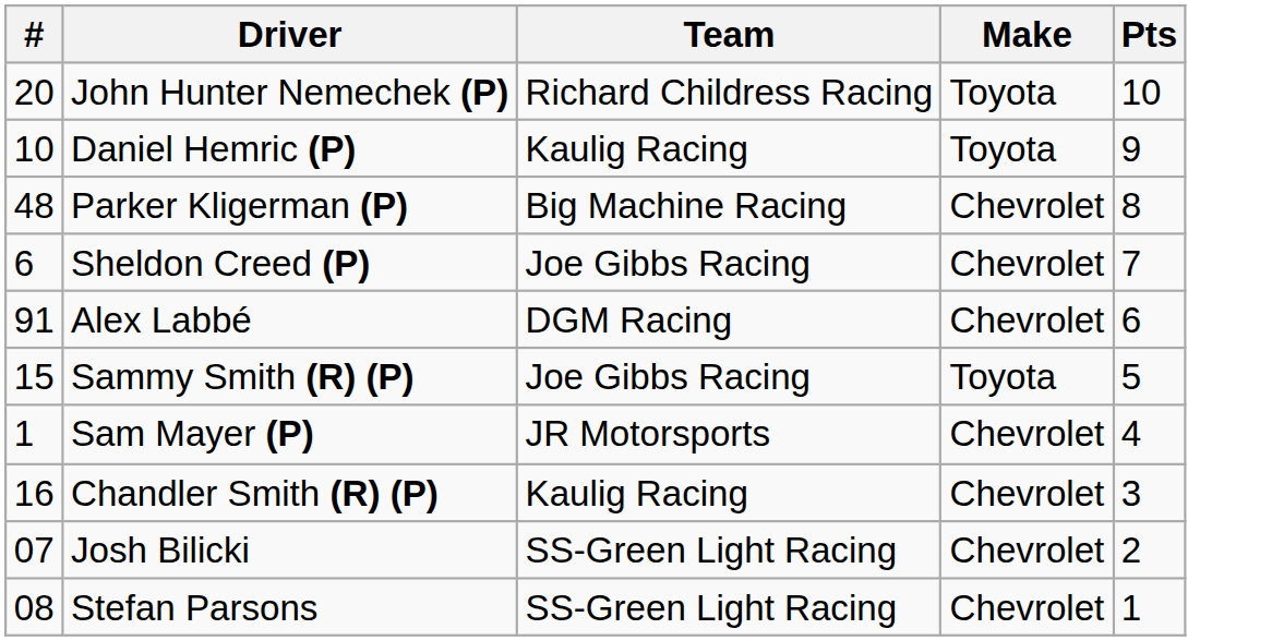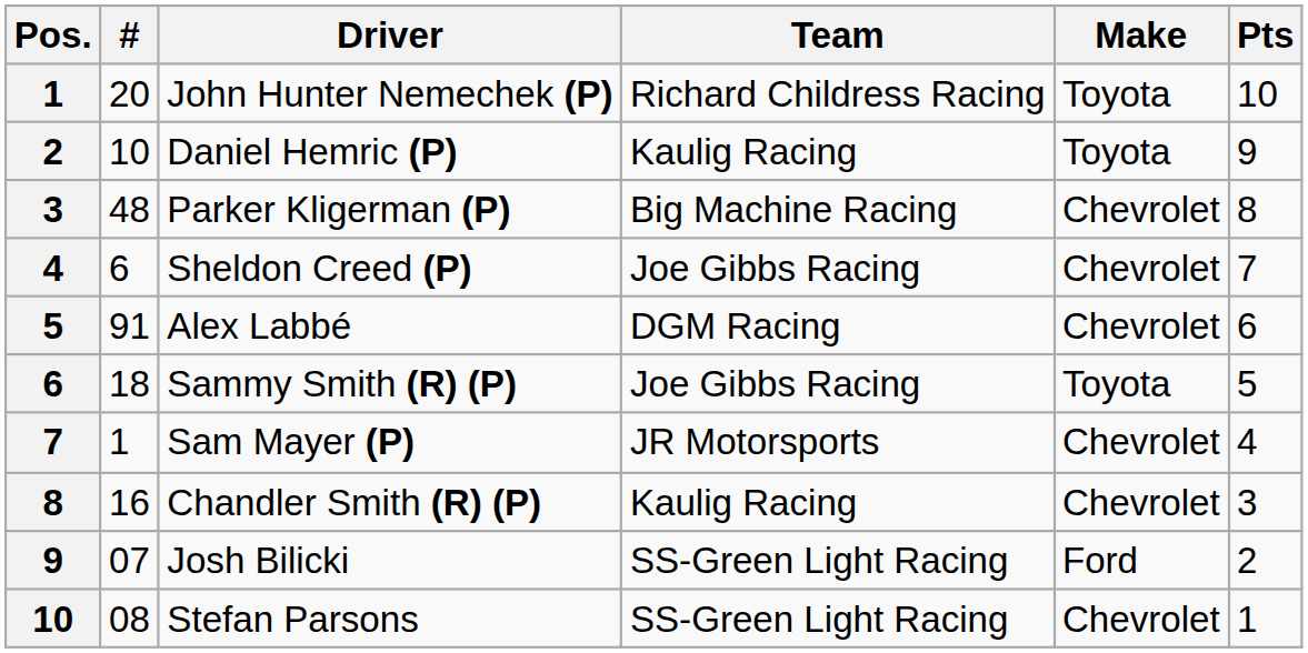 <table class="wikitable" style="font-size:95%">
 <tr>
+<th>Pos.</th>
 <th>#</th>
 <th>Driver</th>
 <th>Team</th>
 <th>Make</th>
 <th>Pts</th>
 </tr>
 <tr>
+<th>1</th>
 <td>20</td>
 <td>John Hunter Nemechek <strong>(P)</strong></td>
 <td>Richard Childress Racing</td>
 <td>Toyota</td>
 <td>10</td>
 </tr>
 <tr>
+<th>2</th>
 <td>10</td>
 <td>Daniel Hemric <strong>(P)</strong></td>
 <td>Kaulig Racing</td>
 <td>Toyota</td>
 <td>9</td>
 </tr>
 <tr>
+<th>3</th>
 <td>48</td>
 <td>Parker Kligerman <strong>(P)</strong></td>
 <td>Big Machine Racing</td>
 <td>Chevrolet</td>
 <td>8</td>
 </tr>
 <tr>
+<th>4</th>
 <td>6</td>
 <td>Sheldon Creed <strong>(P)</strong></td>
 <td>Joe Gibbs Racing</td>
 <td>Chevrolet</td>
 <td>7</td>
 </tr>
 <tr>
+<th>5</th>
 <td>91</td>
 <td>Alex Labbé</td>
 <td>DGM Racing</td>
 <td>Chevrolet</td>
 <td>6</td>
 </tr>
 <tr>
-<td>15</td>
+<th>6</th>
+<td>18</td>
 <td>Sammy Smith <strong>(R)</strong> <strong>(P)</strong></td>
 <td>Joe Gibbs Racing</td>
 <td>Toyota</td>
 <td>5</td>
 </tr>
 <tr>
+<th>7</th>
 <td>1</td>
 <td>Sam Mayer <strong>(P)</strong></td>
 <td>JR Motorsports</td>
 <td>Chevrolet</td>
 <td>4</td>
 </tr>
 <tr>
+<th>8</th>
 <td>16</td>
 <td>Chandler Smith <strong>(R)</strong> <strong>(P)</strong></td>
 <td>Kaulig Racing</td>
 <td>Chevrolet</td>
 <td>3</td>
 </tr>
 <tr>
+<th>9</th>
 <td>07</td>
 <td>Josh Bilicki</td>
 <td>SS-Green Light Racing</td>
-<td>Chevrolet</td>
+<td>Ford</td>
 <td>2</td>
 </tr>
 <tr>
+<th>10</th>
 <td>08</td>
 <td>Stefan Parsons</td>
 <td>SS-Green Light Racing</td>
 <td>Chevrolet</td>
 <td>1</td>
 </tr>
 </table>
